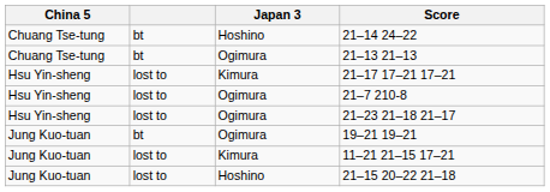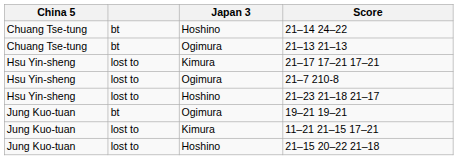 <table class="wikitable">
 <tr>
 <th width=150> China 5</th>
 <th width=100></th>
 <th width=150> Japan 3</th>
 <th width=250>Score</th>
 </tr>
 <tr>
 <td>Chuang Tse-tung</td>
 <td>bt</td>
 <td>Hoshino</td>
 <td>21–14 24–22</td>
 </tr>
 <tr>
 <td>Chuang Tse-tung</td>
 <td>bt</td>
 <td>Ogimura</td>
 <td>21–13 21–13</td>
 </tr>
 <tr>
 <td>Hsu Yin-sheng</td>
 <td>lost to</td>
 <td>Kimura</td>
 <td>21–17 17–21 17–21</td>
 </tr>
 <tr>
 <td>Hsu Yin-sheng</td>
 <td>lost to</td>
 <td>Ogimura</td>
 <td>21–7 210-8</td>
 </tr>
 <tr>
 <td>Hsu Yin-sheng</td>
 <td>lost to</td>
-<td>Ogimura</td>
+<td>Hoshino</td>
 <td>21–23 21–18 21–17</td>
 </tr>
 <tr>
 <td>Jung Kuo-tuan</td>
 <td>bt</td>
 <td>Ogimura</td>
 <td>19–21 19–21</td>
 </tr>
 <tr>
 <td>Jung Kuo-tuan</td>
 <td>lost to</td>
 <td>Kimura</td>
 <td>11–21 21–15 17–21</td>
 </tr>
 <tr>
 <td>Jung Kuo-tuan</td>
 <td>lost to</td>
 <td>Hoshino</td>
 <td>21–15 20–22 21–18</td>
 </tr>
 </table>
